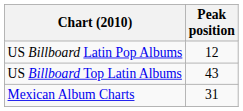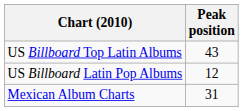 <table class="wikitable">
 <tr>
 <th align="left">Chart (2010)</th>
 <th align="left">Peak<br>position</th>
 </tr>
 <tr>
+<td align="left">US <a href='#'><em>Billboard</em> Top Latin Albums</a></td>
+<td style="text-align:center;">43</td>
+</tr>
+<tr>
 <td align="left">US <em>Billboard</em> <a href='#'>Latin Pop Albums</a></td>
 <td style="text-align:center;">12</td>
-</tr>
-<tr>
-<td align="left">US <a href='#'><em>Billboard</em> Top Latin Albums</a></td>
-<td style="text-align:center;">43</td>
 </tr>
 <tr>
 <td align="left"><a href='#'>Mexican Album Charts</a></td>
 <td style="text-align:center;">31</td>
 </tr>
 </table>
